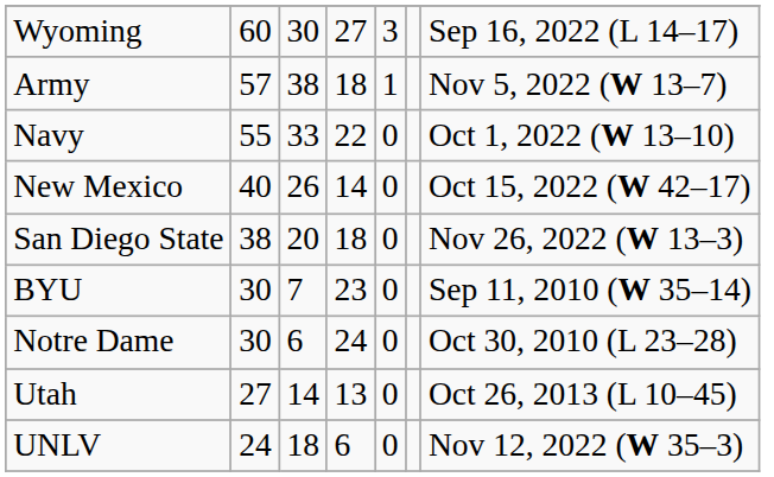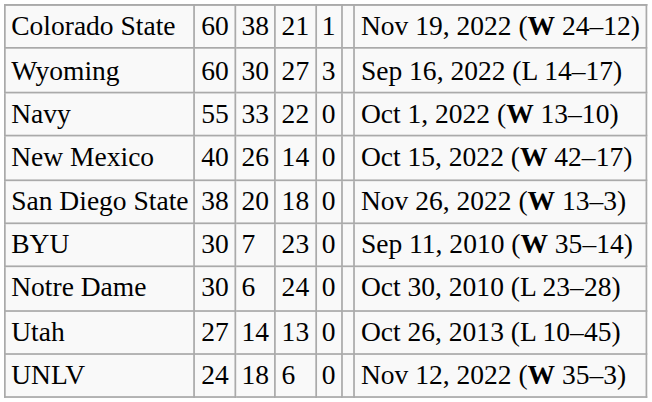 <table class="wikitable">
 <tr>
+</tr>
+<tr>
+<td>Colorado State</td>
+<td>60</td>
+<td>38</td>
+<td>21</td>
+<td>1</td>
+<td></td>
+<td>Nov 19, 2022 (<strong>W</strong> 24–12)</td>
 </tr>
 <tr>
 <td>Wyoming</td>
 <td>60</td>
 <td>30</td>
 <td>27</td>
 <td>3</td>
 <td></td>
 <td>Sep 16, 2022 (L 14–17)</td>
-</tr>
-<tr>
-<td>Army</td>
-<td>57</td>
-<td>38</td>
-<td>18</td>
-<td>1</td>
-<td></td>
-<td>Nov 5, 2022 (<strong>W</strong> 13–7)</td>
 </tr>
 <tr>
 <td>Navy</td>
 <td>55</td>
 <td>33</td>
 <td>22</td>
 <td>0</td>
 <td></td>
 <td>Oct 1, 2022 (<strong>W</strong> 13–10)</td>
 </tr>
 <tr>
 <td>New Mexico</td>
 <td>40</td>
 <td>26</td>
 <td>14</td>
 <td>0</td>
 <td></td>
 <td>Oct 15, 2022 (<strong>W</strong> 42–17)</td>
 </tr>
 <tr>
 <td>San Diego State</td>
 <td>38</td>
 <td>20</td>
 <td>18</td>
 <td>0</td>
 <td></td>
 <td>Nov 26, 2022 (<strong>W</strong> 13–3)</td>
 </tr>
 <tr>
 <td>BYU</td>
 <td>30</td>
 <td>7</td>
 <td>23</td>
 <td>0</td>
 <td></td>
 <td>Sep 11, 2010 (<strong>W</strong> 35–14)</td>
 </tr>
 <tr>
 <td>Notre Dame</td>
 <td>30</td>
 <td>6</td>
 <td>24</td>
 <td>0</td>
 <td></td>
 <td>Oct 30, 2010 (L 23–28)</td>
 </tr>
 <tr>
 <td>Utah</td>
 <td>27</td>
 <td>14</td>
 <td>13</td>
 <td>0</td>
 <td></td>
 <td>Oct 26, 2013 (L 10–45)</td>
 </tr>
 <tr>
 <td>UNLV</td>
 <td>24</td>
 <td>18</td>
 <td>6</td>
 <td>0</td>
 <td></td>
 <td>Nov 12, 2022 (<strong>W</strong> 35–3)</td>
 </tr>
 </table>
